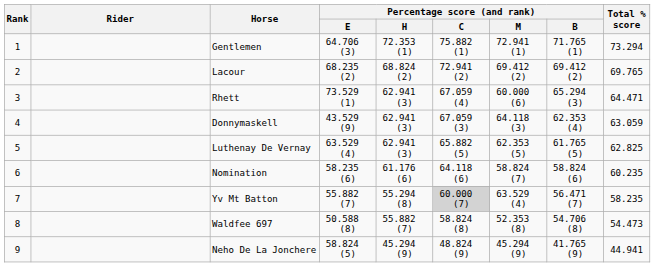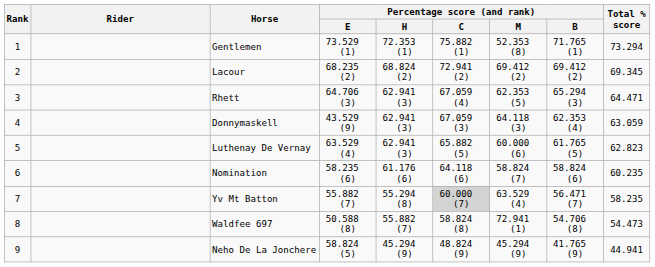 <table class="wikitable" style="text-align:center">
 <tr>
 <th rowspan=2>Rank</th>
 <th rowspan=2 width=250>Rider</th>
 <th rowspan=2 width=150>Horse</th>
 <th colspan=5>Percentage score (and rank)</th>
 <th rowspan=2 width=60>Total % score</th>
 </tr>
 <tr>
 <th width=75>E</th>
 <th width=75>H</th>
 <th width=75>C</th>
 <th width=75>M</th>
 <th width=75>B</th>
 </tr>
 <tr>
 <td>1</td>
 <td align=left></td>
 <td align=left>Gentlemen</td>
-<td>64.706   (3)</td>
+<td>73.529   (1)</td>
 <td>72.353   (1)</td>
 <td>75.882   (1)</td>
-<td>72.941   (1)</td>
+<td>52.353   (8)</td>
 <td>71.765   (1)</td>
 <td>73.294</td>
 </tr>
 <tr>
 <td>2</td>
 <td align=left></td>
 <td align=left>Lacour</td>
 <td>68.235   (2)</td>
 <td>68.824   (2)</td>
 <td>72.941   (2)</td>
 <td>69.412   (2)</td>
 <td>69.412   (2)</td>
-<td>69.765</td>
+<td>69.345</td>
 </tr>
 <tr>
 <td>3</td>
 <td align=left></td>
 <td align=left>Rhett</td>
-<td>73.529   (1)</td>
+<td>64.706   (3)</td>
 <td>62.941   (3)</td>
 <td>67.059   (4)</td>
-<td>60.000   (6)</td>
+<td>62.353   (5)</td>
 <td>65.294   (3)</td>
 <td>64.471</td>
 </tr>
 <tr>
 <td>4</td>
 <td align=left></td>
 <td align=left>Donnymaskell</td>
 <td>43.529   (9)</td>
 <td>62.941   (3)</td>
 <td>67.059   (3)</td>
 <td>64.118   (3)</td>
 <td>62.353   (4)</td>
 <td>63.059</td>
 </tr>
 <tr>
 <td>5</td>
 <td align=left></td>
 <td align=left>Luthenay De Vernay</td>
 <td>63.529   (4)</td>
 <td>62.941   (3)</td>
 <td>65.882   (5)</td>
-<td>62.353   (5)</td>
+<td>60.000   (6)</td>
 <td>61.765   (5)</td>
-<td>62.825</td>
+<td>62.823</td>
 </tr>
 <tr>
 <td>6</td>
 <td align=left></td>
 <td align=left>Nomination</td>
 <td>58.235   (6)</td>
 <td>61.176   (6)</td>
 <td>64.118   (6)</td>
 <td>58.824   (7)</td>
 <td>58.824   (6)</td>
 <td>60.235</td>
 </tr>
 <tr>
 <td>7</td>
 <td align=left></td>
 <td align=left>Yv Mt Batton</td>
 <td>55.882   (7)</td>
 <td>55.294   (8)</td>
 <td style="background: lightgrey;">60.000   (7)</td>
 <td>63.529   (4)</td>
 <td>56.471   (7)</td>
 <td>58.235</td>
 </tr>
 <tr>
 <td>8</td>
 <td align=left></td>
 <td align=left>Waldfee 697</td>
 <td>50.588   (8)</td>
 <td>55.882   (7)</td>
 <td>58.824   (8)</td>
-<td>52.353   (8)</td>
+<td>72.941   (1)</td>
 <td>54.706   (8)</td>
 <td>54.473</td>
 </tr>
 <tr>
 <td>9</td>
 <td align=left></td>
 <td align=left>Neho De La Jonchere</td>
 <td>58.824   (5)</td>
 <td>45.294   (9)</td>
 <td>48.824   (9)</td>
 <td>45.294   (9)</td>
 <td>41.765   (9)</td>
 <td>44.941</td>
 </tr>
 </table>
